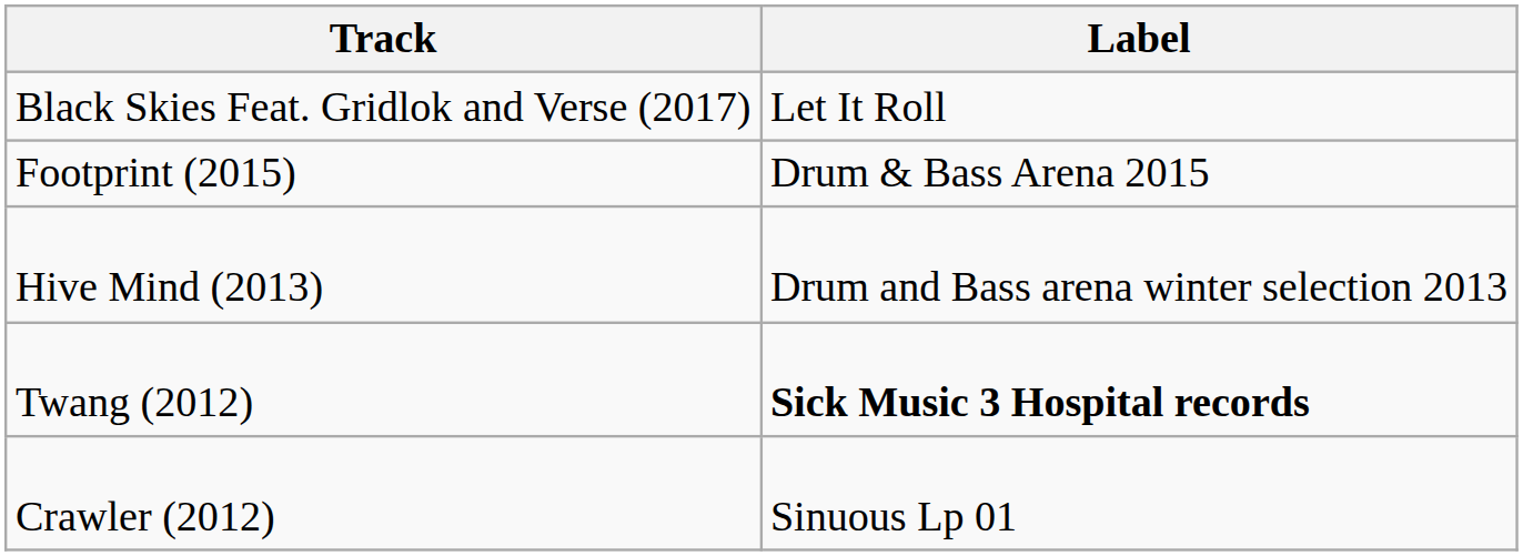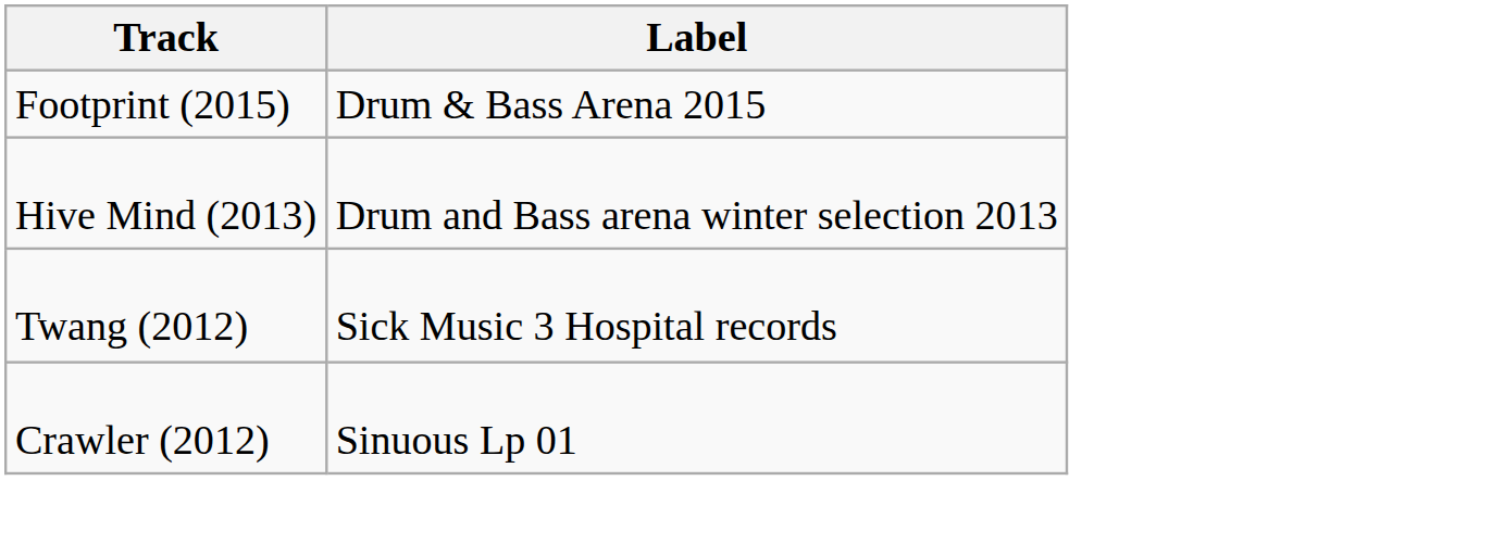 <table class="wikitable">
 <tr>
 <th>Track</th>
 <th>Label</th>
-</tr>
-<tr>
-<td>Black Skies Feat. Gridlok and Verse (2017)</td>
-<td>Let It Roll</td>
 </tr>
 <tr>
 <td>Footprint (2015)</td>
 <td>Drum & Bass Arena 2015</td>
 </tr>
 <tr>
 <td><br>Hive Mind   (2013)</td>
 <td><br>Drum and Bass arena winter selection 2013</td>
 </tr>
 <tr>
 <td><br>Twang  (2012)</td>
-<td><strong><br>Sick Music 3 Hospital records</strong></td>
+<td><br>Sick Music 3 Hospital records</td>
 </tr>
 <tr>
 <td><br>Crawler (2012)</td>
 <td><br>Sinuous Lp 01</td>
 </tr>
 </table>
